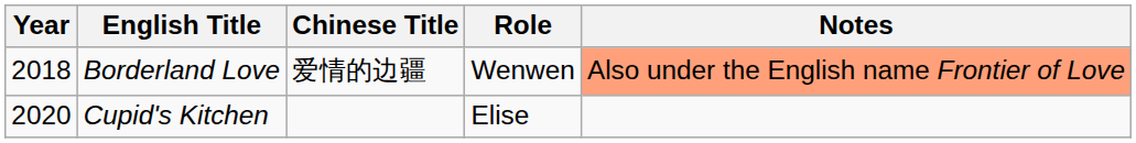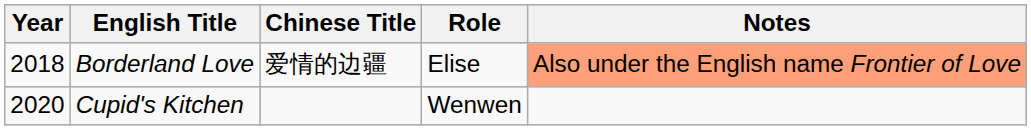 <table class="wikitable">
 <tr>
 <th>Year</th>
 <th>English Title</th>
 <th>Chinese Title</th>
 <th>Role</th>
 <th>Notes</th>
 </tr>
 <tr>
 <td>2018</td>
 <td><em>Borderland Love</em></td>
 <td>爱情的边疆</td>
-<td>Wenwen</td>
+<td>Elise</td>
 <td style="background: lightsalmon;">Also under the English name <em>Frontier of Love</em></td>
 </tr>
 <tr>
 <td>2020</td>
 <td><em>Cupid's Kitchen</em></td>
 <td></td>
-<td>Elise</td>
+<td>Wenwen</td>
 <td></td>
 </tr>
 </table>
